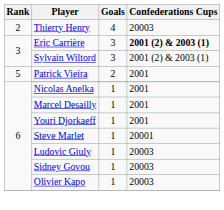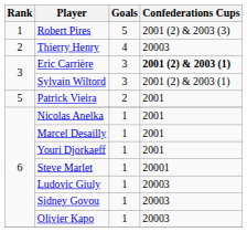 <table class="wikitable" style="text-align: left;">
 <tr>
 <th>Rank</th>
 <th>Player</th>
 <th>Goals</th>
 <th>Confederations Cups</th>
+</tr>
+<tr>
+<td align=center>1</td>
+<td><a href='#'>Robert Pires</a></td>
+<td align=center>5</td>
+<td>2001 (2) & 2003 (3)</td>
 </tr>
 <tr>
 <td align=center>2</td>
 <td><a href='#'>Thierry Henry</a></td>
 <td align=center>4</td>
 <td>20003</td>
 </tr>
 <tr>
 <td rowspan=2 align=center>3</td>
 <td><a href='#'>Eric Carrière</a></td>
 <td align=center>3</td>
 <td><strong>2001 (2) & 2003 (1)</strong></td>
 </tr>
 <tr>
 <td><a href='#'>Sylvain Wiltord</a></td>
 <td align=center>3</td>
 <td>2001 (2) & 2003 (1)</td>
 </tr>
 <tr>
 <td align=center>5</td>
 <td><a href='#'>Patrick Vieira</a></td>
 <td align=center>2</td>
 <td>2001</td>
 </tr>
 <tr>
 <td rowspan=8 align=center>6</td>
 </tr>
 <tr>
 <td><a href='#'>Nicolas Anelka</a></td>
 <td align=center>1</td>
 <td>2001</td>
 </tr>
 <tr>
 <td><a href='#'>Marcel Desailly</a></td>
 <td align=center>1</td>
 <td>2001</td>
 </tr>
 <tr>
 <td><a href='#'>Youri Djorkaeff</a></td>
 <td align=center>1</td>
 <td>2001</td>
 </tr>
 <tr>
 <td><a href='#'>Steve Marlet</a></td>
 <td align=center>1</td>
 <td>20001</td>
 </tr>
 <tr>
 <td><a href='#'>Ludovic Giuly</a></td>
 <td align=center>1</td>
 <td>20003</td>
 </tr>
 <tr>
 <td><a href='#'>Sidney Govou</a></td>
 <td align=center>1</td>
 <td>20003</td>
 </tr>
 <tr>
 <td><a href='#'>Olivier Kapo</a></td>
 <td align=center>1</td>
 <td>20003</td>
 </tr>
 <tr>
 </tr>
 </table>
